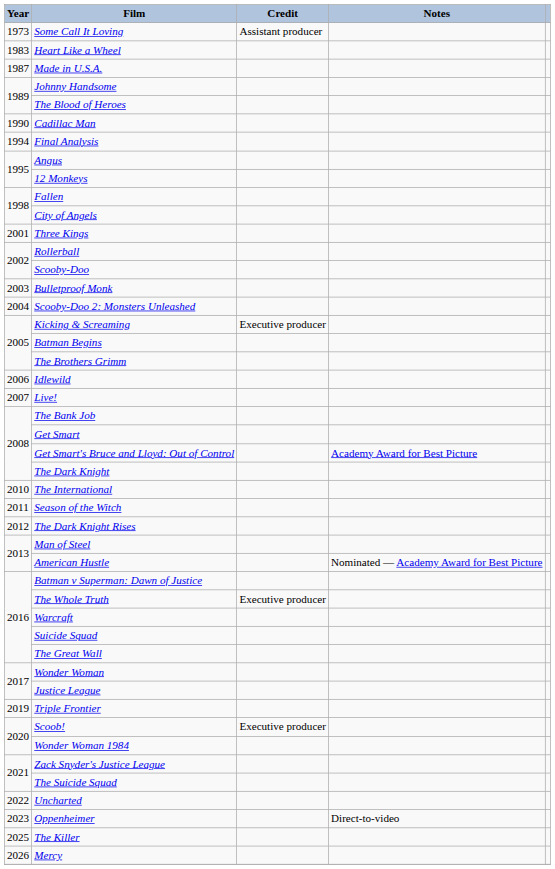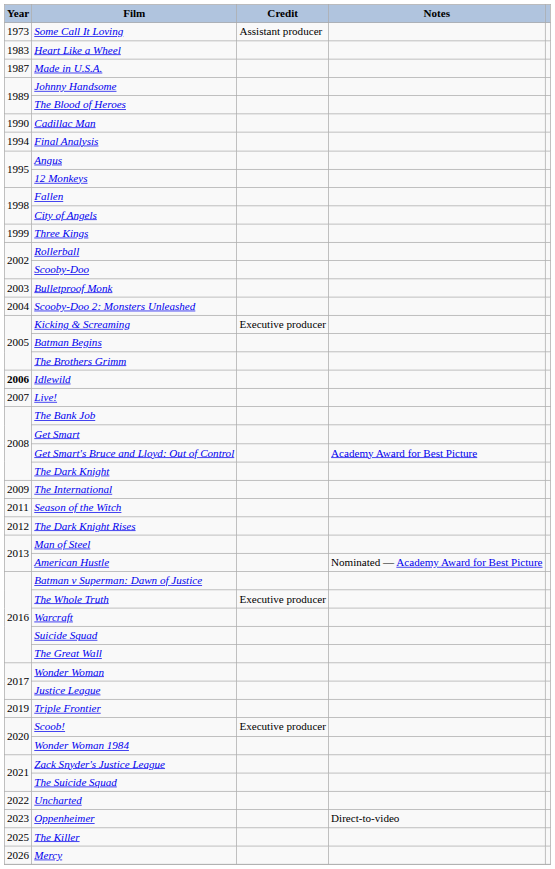 <table class="wikitable" style="font-size:95%;">
 <tr align="center">
 <th style="background:#B0C4DE;">Year</th>
 <th style="background:#B0C4DE;">Film</th>
 <th style="background:#B0C4DE;">Credit</th>
 <th style="background:#B0C4DE;">Notes</th>
 <th style="background:#B0C4DE;"></th>
 </tr>
 <tr>
 <td>1973</td>
 <td><em><a href='#'>Some Call It Loving</a></em></td>
 <td>Assistant producer</td>
 <td></td>
 <td></td>
 </tr>
 <tr>
 <td>1983</td>
 <td><em><a href='#'>Heart Like a Wheel</a></em></td>
 <td></td>
 <td></td>
 <td></td>
 </tr>
 <tr>
 <td>1987</td>
 <td><em><a href='#'>Made in U.S.A.</a></em></td>
 <td></td>
 <td></td>
 <td></td>
 </tr>
 <tr>
 <td rowspan=2>1989</td>
 <td><em><a href='#'>Johnny Handsome</a></em></td>
 <td></td>
 <td></td>
 <td></td>
 </tr>
 <tr>
 <td><em><a href='#'>The Blood of Heroes</a></em></td>
 <td></td>
 <td></td>
 <td></td>
 </tr>
 <tr>
 <td>1990</td>
 <td><em><a href='#'>Cadillac Man</a></em></td>
 <td></td>
 <td></td>
 <td></td>
 </tr>
 <tr>
 <td>1994</td>
 <td><em><a href='#'>Final Analysis</a></em></td>
 <td></td>
 <td></td>
 <td></td>
 </tr>
 <tr>
 <td rowspan=2>1995</td>
 <td><em><a href='#'>Angus</a></em></td>
 <td></td>
 <td></td>
 <td></td>
 </tr>
 <tr>
 <td><em><a href='#'>12 Monkeys</a></em></td>
 <td></td>
 <td></td>
 <td></td>
 </tr>
 <tr>
 <td rowspan=2>1998</td>
 <td><em><a href='#'>Fallen</a></em></td>
 <td></td>
 <td></td>
 <td></td>
 </tr>
 <tr>
 <td><em><a href='#'>City of Angels</a></em></td>
 <td></td>
 <td></td>
 <td></td>
 </tr>
 <tr>
-<td>2001</td>
+<td>1999</td>
 <td><em><a href='#'>Three Kings</a></em></td>
 <td></td>
 <td></td>
 <td></td>
 </tr>
 <tr>
 <td rowspan=2>2002</td>
 <td><em><a href='#'>Rollerball</a></em></td>
 <td></td>
 <td></td>
 <td></td>
 </tr>
 <tr>
 <td><em><a href='#'>Scooby-Doo</a></em></td>
 <td></td>
 <td></td>
 <td></td>
 </tr>
 <tr>
 <td>2003</td>
 <td><em><a href='#'>Bulletproof Monk</a></em></td>
 <td></td>
 <td></td>
 <td></td>
 </tr>
 <tr>
 <td>2004</td>
 <td><em><a href='#'>Scooby-Doo 2: Monsters Unleashed</a></em></td>
 <td></td>
 <td></td>
 <td></td>
 </tr>
 <tr>
 <td rowspan=3>2005</td>
 <td><em><a href='#'>Kicking & Screaming</a></em></td>
 <td>Executive producer</td>
 <td></td>
 <td></td>
 </tr>
 <tr>
 <td><em><a href='#'>Batman Begins</a></em></td>
 <td></td>
 <td></td>
 <td></td>
 </tr>
 <tr>
 <td><em><a href='#'>The Brothers Grimm</a></em></td>
 <td></td>
 <td></td>
 <td></td>
 </tr>
 <tr>
-<td>2006</td>
+<td><strong>2006</strong></td>
 <td><em><a href='#'>Idlewild</a></em></td>
 <td></td>
 <td></td>
 <td></td>
 </tr>
 <tr>
 <td>2007</td>
 <td><em><a href='#'>Live!</a></em></td>
 <td></td>
 <td></td>
 <td></td>
 </tr>
 <tr>
 <td rowspan=4>2008</td>
 <td><em><a href='#'>The Bank Job</a></em></td>
 <td></td>
 <td></td>
 <td></td>
 </tr>
 <tr>
 <td><em><a href='#'>Get Smart</a></em></td>
 <td></td>
 <td></td>
 <td></td>
 </tr>
 <tr>
 <td><em><a href='#'>Get Smart's Bruce and Lloyd: Out of Control</a></em></td>
 <td></td>
 <td><a href='#'>Academy Award for Best Picture</a></td>
 <td></td>
 </tr>
 <tr>
 <td><em><a href='#'>The Dark Knight</a></em></td>
 <td></td>
 <td></td>
 <td></td>
 </tr>
 <tr>
-<td>2010</td>
+<td>2009</td>
 <td><em><a href='#'>The International</a></em></td>
 <td></td>
 <td></td>
 <td></td>
 </tr>
 <tr>
 <td>2011</td>
 <td><em><a href='#'>Season of the Witch</a></em></td>
 <td></td>
 <td></td>
 <td></td>
 </tr>
 <tr>
 <td>2012</td>
 <td><em><a href='#'>The Dark Knight Rises</a></em></td>
 <td></td>
 <td></td>
 <td></td>
 </tr>
 <tr>
 <td rowspan=2>2013</td>
 <td><em><a href='#'>Man of Steel</a></em></td>
 <td></td>
 <td></td>
 <td></td>
 </tr>
 <tr>
 <td><em><a href='#'>American Hustle</a></em></td>
 <td></td>
 <td>Nominated — <a href='#'>Academy Award for Best Picture</a></td>
 <td></td>
 </tr>
 <tr>
 <td rowspan=5>2016</td>
 <td><em><a href='#'>Batman v Superman: Dawn of Justice</a></em></td>
 <td></td>
 <td></td>
 <td></td>
 </tr>
 <tr>
 <td><em><a href='#'>The Whole Truth</a></em></td>
 <td>Executive producer</td>
 <td></td>
 <td></td>
 </tr>
 <tr>
 <td><em><a href='#'>Warcraft</a></em></td>
 <td></td>
 <td></td>
 <td></td>
 </tr>
 <tr>
 <td><em><a href='#'>Suicide Squad</a></em></td>
 <td></td>
 <td></td>
 <td></td>
 </tr>
 <tr>
 <td><em><a href='#'>The Great Wall</a></em></td>
 <td></td>
 <td></td>
 <td></td>
 </tr>
 <tr>
 <td rowspan=2>2017</td>
 <td><em><a href='#'>Wonder Woman</a></em></td>
 <td></td>
 <td></td>
 <td></td>
 </tr>
 <tr>
 <td><em><a href='#'>Justice League</a></em></td>
 <td></td>
 <td></td>
 <td></td>
 </tr>
 <tr>
 <td>2019</td>
 <td><em><a href='#'>Triple Frontier</a></em></td>
 <td></td>
 <td></td>
 <td></td>
 </tr>
 <tr>
 <td rowspan=2>2020</td>
 <td><em><a href='#'>Scoob!</a></em></td>
 <td>Executive producer</td>
 <td></td>
 <td></td>
 </tr>
 <tr>
 <td><em><a href='#'>Wonder Woman 1984</a></em></td>
 <td></td>
 <td></td>
 <td></td>
 </tr>
 <tr>
 <td rowspan=2>2021</td>
 <td><em><a href='#'>Zack Snyder's Justice League</a></em></td>
 <td></td>
 <td></td>
 <td></td>
 </tr>
 <tr>
 <td><em><a href='#'>The Suicide Squad</a></em></td>
 <td></td>
 <td></td>
 <td></td>
 </tr>
 <tr>
 <td>2022</td>
 <td><em><a href='#'>Uncharted</a></em></td>
 <td></td>
 <td></td>
 <td></td>
 </tr>
 <tr>
 <td>2023</td>
 <td><em><a href='#'>Oppenheimer</a></em></td>
 <td></td>
 <td>Direct-to-video</td>
 <td></td>
 </tr>
 <tr>
 <td>2025</td>
 <td><em><a href='#'>The Killer</a></em></td>
 <td></td>
 <td></td>
 <td></td>
 </tr>
 <tr>
 <td>2026</td>
 <td><em><a href='#'>Mercy</a></em></td>
 <td></td>
 <td></td>
 <td></td>
 </tr>
 <tr>
 </tr>
 </table>
